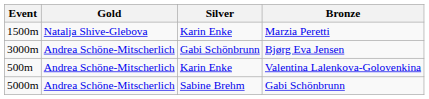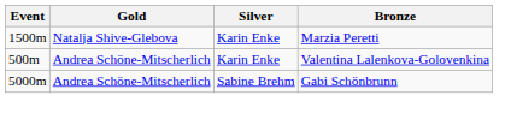 <table class="wikitable">
 <tr>
 <th>Event</th>
 <th>Gold<br></th>
 <th>Silver<br></th>
 <th>Bronze<br></th>
 </tr>
 <tr>
 <td>1500m</td>
 <td><a href='#'>Natalja Shive-Glebova</a></td>
 <td><a href='#'>Karin Enke</a></td>
 <td><a href='#'>Marzia Peretti</a></td>
 </tr>
 <tr>
-<td>3000m</td>
-<td><a href='#'>Andrea Schöne-Mitscherlich</a></td>
-<td><a href='#'>Gabi Schönbrunn</a></td>
-<td><a href='#'>Bjørg Eva Jensen</a></td>
-</tr>
-<tr>
 <td>500m</td>
 <td><a href='#'>Andrea Schöne-Mitscherlich</a></td>
 <td><a href='#'>Karin Enke</a></td>
 <td><a href='#'>Valentina Lalenkova-Golovenkina</a></td>
 </tr>
 <tr>
 <td>5000m</td>
 <td><a href='#'>Andrea Schöne-Mitscherlich</a></td>
 <td><a href='#'>Sabine Brehm</a></td>
 <td><a href='#'>Gabi Schönbrunn</a></td>
 </tr>
 </table>
